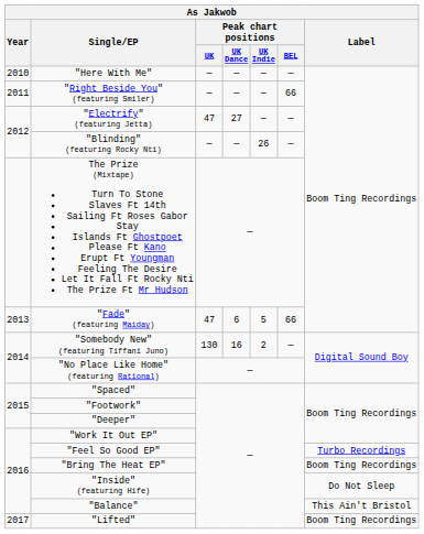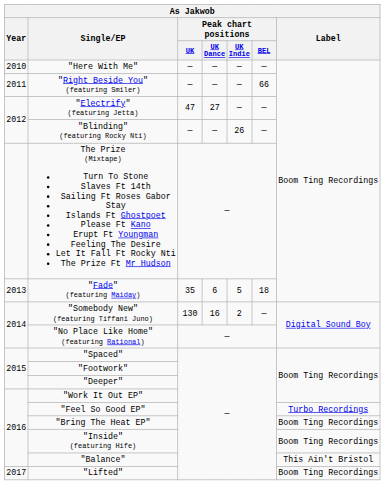 <table class="wikitable mw-collapsible plainrowheaders" style="text-align:center;" border="1">
 <tr>
 <th colspan="7">As Jakwob</th>
 </tr>
 <tr>
 <th rowspan="2" scope="col">Year</th>
 <th rowspan="2" scope="col">Single/EP</th>
 <th colspan="4" scope="col">Peak chart positions</th>
 <th rowspan="2">Label</th>
 </tr>
 <tr>
 <th scope="col" style="width:3em;font-size:85%;"><a href='#'>UK</a><br></th>
 <th scope="col" style="width:3em;font-size:85%;"><a href='#'>UK Dance</a><br></th>
 <th scope="col" style="width:3em;font-size:85%;"><a href='#'>UK Indie</a><br></th>
 <th scope="col" style="width:3em;font-size:85%;"><a href='#'>BEL</a><br></th>
 </tr>
 <tr>
 <td>2010</td>
 <td scope="row">"Here With Me"</td>
 <td>—</td>
 <td>—</td>
 <td>—</td>
 <td>—</td>
 <td rowspan="6">Boom Ting Recordings</td>
 </tr>
 <tr>
 <td>2011</td>
 <td scope="row">"<a href='#'>Right Beside You</a>"<br><small>(featuring Smiler)</small></td>
 <td>—</td>
 <td>—</td>
 <td>—</td>
 <td>66</td>
 </tr>
 <tr>
 <td rowspan="2">2012</td>
 <td scope="row">"<a href='#'>Electrify</a>"<br><small>(featuring Jetta)</small></td>
 <td>47</td>
 <td>27</td>
 <td>—</td>
 <td>—</td>
 </tr>
 <tr>
 <td scope="row">"Blinding"<br><small>(featuring Rocky Nti)</small></td>
 <td>—</td>
 <td>—</td>
 <td>26</td>
 <td>—</td>
 </tr>
 <tr>
 <td></td>
 <td>The Prize<br><small>(Mixtape)</small><ul><li>Turn To Stone</li><li>Slaves Ft 14th</li><li>Sailing Ft Roses Gabor</li><li>Stay</li><li>Islands Ft <a href='#'>Ghostpoet</a></li><li>Please Ft <a href='#'>Kano</a></li><li>Erupt Ft <a href='#'>Youngman</a></li><li>Feeling The Desire</li><li>Let It Fall Ft Rocky Nti</li><li>The Prize Ft <a href='#'>Mr Hudson</a></li></ul></td>
 <td colspan="4">—</td>
 </tr>
 <tr>
 <td>2013</td>
 <td scope="row">"<a href='#'>Fade</a>"<br><small>(featuring <a href='#'>Maiday</a>)</small></td>
-<td>47</td>
+<td>35</td>
 <td>6</td>
 <td>5</td>
-<td>66</td>
+<td>18</td>
 </tr>
 <tr>
 <td rowspan="2">2014</td>
 <td scope="row">"Somebody New"<br><small>(featuring Tiffani Juno)</small></td>
 <td>130</td>
 <td>16</td>
 <td>2</td>
 <td>—</td>
 <td rowspan="2"><a href='#'>Digital Sound Boy</a></td>
 </tr>
 <tr>
 <td>"No Place Like Home"<br><small>(featuring <a href='#'>Rational</a>)</small></td>
 <td colspan="4">—</td>
 </tr>
 <tr>
 <td rowspan="3">2015</td>
 <td scope="row">"Spaced"</td>
 <td colspan="4" rowspan="9">—</td>
 <td rowspan="4">Boom Ting Recordings</td>
 </tr>
 <tr>
 <td scope="row">"Footwork"</td>
 </tr>
 <tr>
 <td scope="row">"Deeper"</td>
 </tr>
 <tr>
 <td rowspan="5">2016</td>
 <td>"Work It Out EP"</td>
 </tr>
 <tr>
 <td>"Feel So Good EP"</td>
 <td><a href='#'>Turbo Recordings</a></td>
 </tr>
 <tr>
 <td>"Bring The Heat EP"</td>
 <td>Boom Ting Recordings</td>
 </tr>
 <tr>
 <td>"Inside"<br><small>(featuring Hife)</small></td>
-<td>Do Not Sleep</td>
+<td>Boom Ting Recordings</td>
 </tr>
 <tr>
 <td>"Balance"</td>
 <td>This Ain't Bristol</td>
 </tr>
 <tr>
 <td rowspan="3">2017</td>
 <td scope="row">"Lifted"</td>
 <td>Boom Ting Recordings</td>
 </tr>
 </table>
